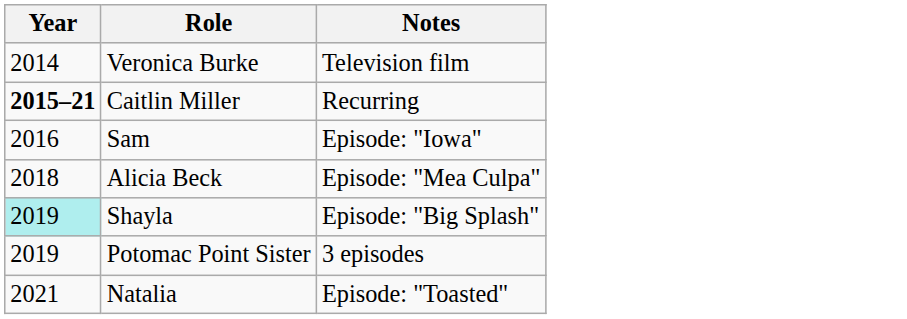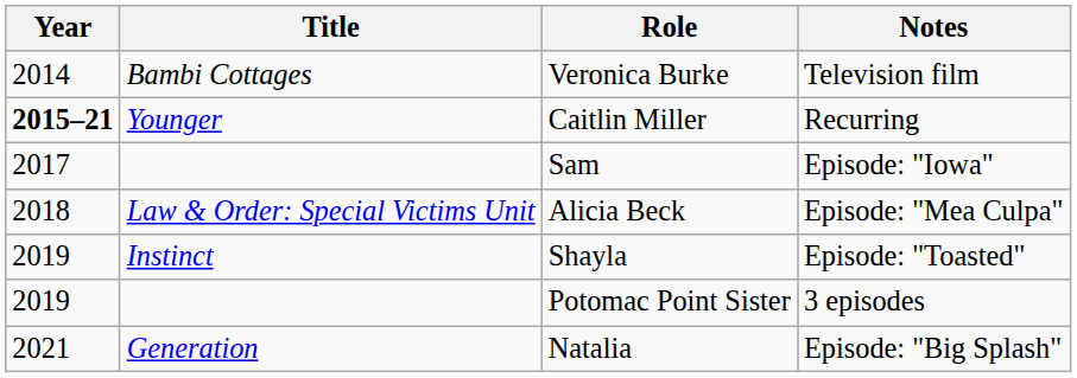 <table class="wikitable sortable">
 <tr>
 <th>Year</th>
+<th>Title</th>
 <th>Role</th>
 <th>Notes</th>
 </tr>
 <tr>
 <td>2014</td>
+<td><em>Bambi Cottages</em></td>
 <td>Veronica Burke</td>
 <td>Television film</td>
 </tr>
 <tr>
 <td><strong>2015–21</strong></td>
+<td><em><a href='#'>Younger</a></em></td>
 <td>Caitlin Miller</td>
 <td>Recurring</td>
 </tr>
 <tr>
-<td>2016</td>
+<td>2017</td>
+<td><em></em></td>
 <td>Sam</td>
 <td>Episode: "Iowa"</td>
 </tr>
 <tr>
 <td>2018</td>
+<td><em><a href='#'>Law & Order: Special Victims Unit</a></em></td>
 <td>Alicia Beck</td>
 <td>Episode: "Mea Culpa"</td>
 </tr>
 <tr>
-<td style="background: paleturquoise;">2019</td>
+<td>2019</td>
+<td><em><a href='#'>Instinct</a></em></td>
 <td>Shayla</td>
-<td>Episode: "Big Splash"</td>
+<td>Episode: "Toasted"</td>
 </tr>
 <tr>
 <td>2019</td>
+<td><em></em></td>
 <td>Potomac Point Sister</td>
 <td>3 episodes</td>
 </tr>
 <tr>
 <td>2021</td>
+<td><em><a href='#'>Generation</a></em></td>
 <td>Natalia</td>
-<td>Episode: "Toasted"</td>
+<td>Episode: "Big Splash"</td>
 </tr>
 </table>
